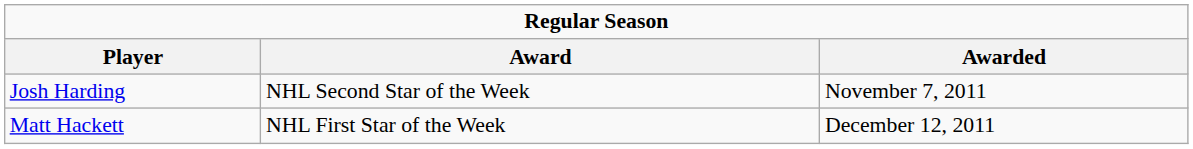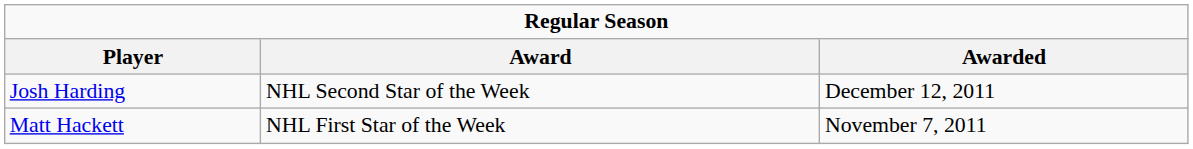 <table class="wikitable" width="55%">
 <tr>
 <td colspan="10" align="center"><strong>Regular Season</strong></td>
 </tr>
 <tr>
 <th>Player</th>
 <th>Award</th>
 <th>Awarded</th>
 </tr>
 <tr>
 <td><a href='#'>Josh Harding</a></td>
 <td>NHL Second Star of the Week</td>
-<td>November 7, 2011</td>
+<td>December 12, 2011</td>
 </tr>
 <tr>
 <td><a href='#'>Matt Hackett</a></td>
 <td>NHL First Star of the Week</td>
-<td>December 12, 2011</td>
+<td>November 7, 2011</td>
 </tr>
 </table>
